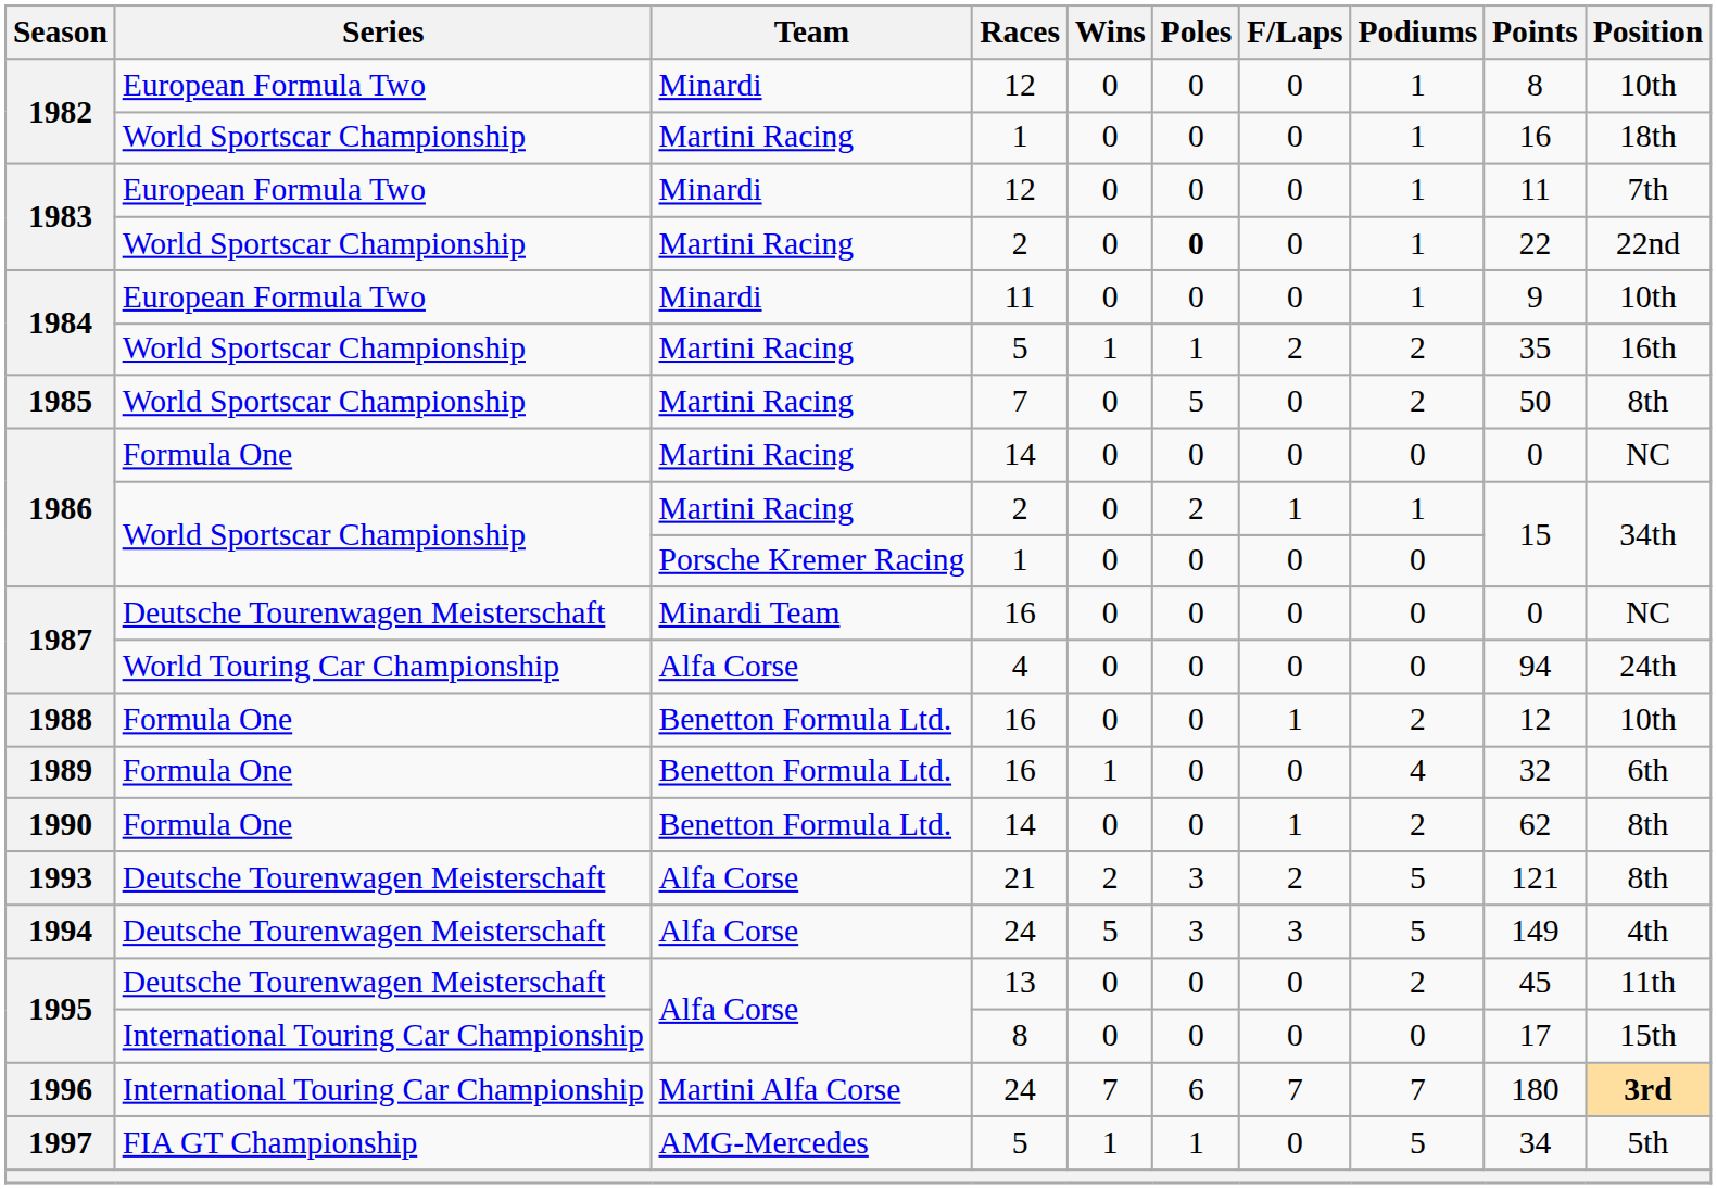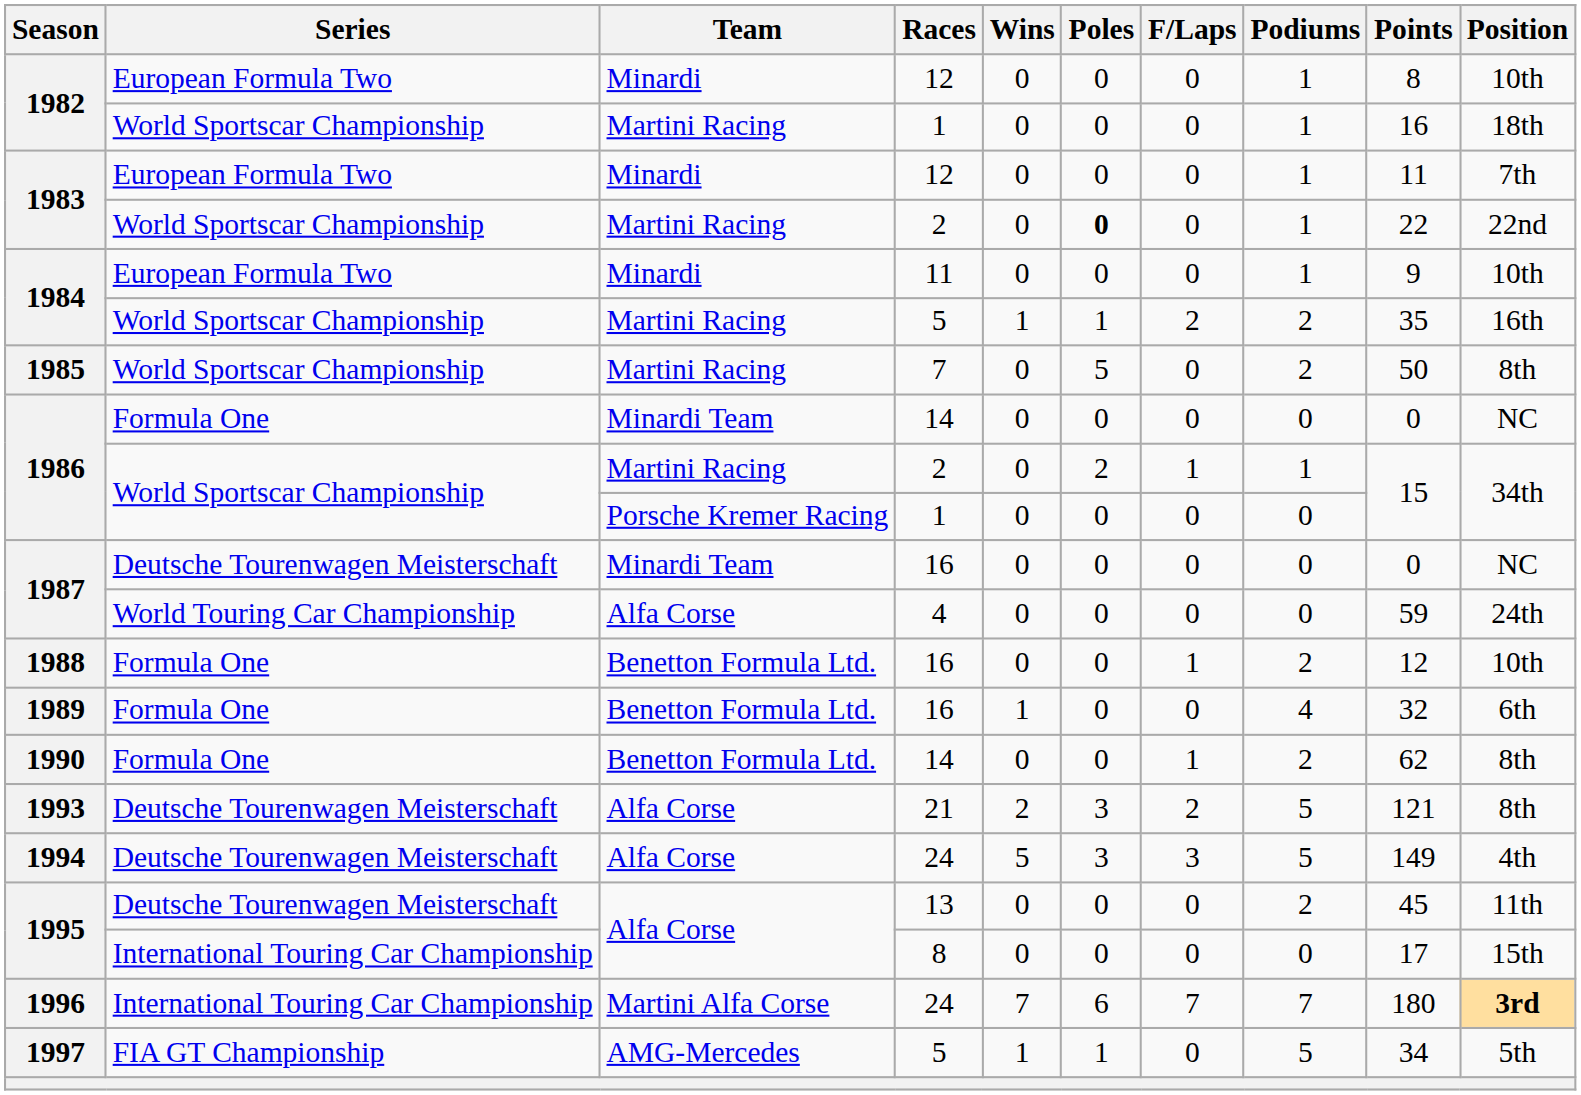 <table class="wikitable" style="font-size: 90%; text-align:center">
 <tr>
 <th>Season</th>
 <th>Series</th>
 <th>Team</th>
 <th>Races</th>
 <th>Wins</th>
 <th>Poles</th>
 <th>F/Laps</th>
 <th>Podiums</th>
 <th>Points</th>
 <th>Position</th>
 </tr>
 <tr>
 <th rowspan=2>1982</th>
 <td align=left><a href='#'>European Formula Two</a></td>
 <td align=left><a href='#'>Minardi</a></td>
 <td>12</td>
 <td>0</td>
 <td>0</td>
 <td>0</td>
 <td>1</td>
 <td>8</td>
 <td>10th</td>
 </tr>
 <tr>
 <td align=left><a href='#'>World Sportscar Championship</a></td>
 <td align=left><a href='#'>Martini Racing</a></td>
 <td>1</td>
 <td>0</td>
 <td>0</td>
 <td>0</td>
 <td>1</td>
 <td>16</td>
 <td>18th</td>
 </tr>
 <tr>
 <th rowspan=2>1983</th>
 <td align=left><a href='#'>European Formula Two</a></td>
 <td align=left><a href='#'>Minardi</a></td>
 <td>12</td>
 <td>0</td>
 <td>0</td>
 <td>0</td>
 <td>1</td>
 <td>11</td>
 <td>7th</td>
 </tr>
 <tr>
 <td align=left><a href='#'>World Sportscar Championship</a></td>
 <td align=left><a href='#'>Martini Racing</a></td>
 <td>2</td>
 <td>0</td>
 <td><strong>0</strong></td>
 <td>0</td>
 <td>1</td>
 <td>22</td>
 <td>22nd</td>
 </tr>
 <tr>
 <th rowspan=2>1984</th>
 <td align=left><a href='#'>European Formula Two</a></td>
 <td align=left><a href='#'>Minardi</a></td>
 <td>11</td>
 <td>0</td>
 <td>0</td>
 <td>0</td>
 <td>1</td>
 <td>9</td>
 <td>10th</td>
 </tr>
 <tr>
 <td align=left><a href='#'>World Sportscar Championship</a></td>
 <td align=left><a href='#'>Martini Racing</a></td>
 <td>5</td>
 <td>1</td>
 <td>1</td>
 <td>2</td>
 <td>2</td>
 <td>35</td>
 <td>16th</td>
 </tr>
 <tr>
 <th>1985</th>
 <td align=left><a href='#'>World Sportscar Championship</a></td>
 <td align=left><a href='#'>Martini Racing</a></td>
 <td>7</td>
 <td>0</td>
 <td>5</td>
 <td>0</td>
 <td>2</td>
 <td>50</td>
 <td>8th</td>
 </tr>
 <tr>
 <th rowspan=3>1986</th>
 <td align=left><a href='#'>Formula One</a></td>
-<td align=left><a href='#'>Martini Racing</a></td>
+<td align=left><a href='#'>Minardi Team</a></td>
 <td>14</td>
 <td>0</td>
 <td>0</td>
 <td>0</td>
 <td>0</td>
 <td>0</td>
 <td>NC</td>
 </tr>
 <tr>
 <td rowspan="2" style="text-align:left" nowrap><a href='#'>World Sportscar Championship</a></td>
 <td align=left><a href='#'>Martini Racing</a></td>
 <td>2</td>
 <td>0</td>
 <td>2</td>
 <td>1</td>
 <td>1</td>
 <td rowspan=2>15</td>
 <td rowspan=2>34th</td>
 </tr>
 <tr>
 <td align=left nowrap><a href='#'>Porsche Kremer Racing</a></td>
 <td>1</td>
 <td>0</td>
 <td>0</td>
 <td>0</td>
 <td>0</td>
 </tr>
 <tr>
 <th rowspan=2>1987</th>
 <td align=left><a href='#'>Deutsche Tourenwagen Meisterschaft</a></td>
 <td align=left><a href='#'>Minardi Team</a></td>
 <td>16</td>
 <td>0</td>
 <td>0</td>
 <td>0</td>
 <td>0</td>
 <td>0</td>
 <td>NC</td>
 </tr>
 <tr>
 <td align=left><a href='#'>World Touring Car Championship</a></td>
 <td align=left><a href='#'>Alfa Corse</a></td>
 <td>4</td>
 <td>0</td>
 <td>0</td>
 <td>0</td>
 <td>0</td>
-<td>94</td>
+<td>59</td>
 <td>24th</td>
 </tr>
 <tr>
 <th>1988</th>
 <td align=left><a href='#'>Formula One</a></td>
 <td align=left><a href='#'>Benetton Formula Ltd.</a></td>
 <td>16</td>
 <td>0</td>
 <td>0</td>
 <td>1</td>
 <td>2</td>
 <td>12</td>
 <td>10th</td>
 </tr>
 <tr>
 <th>1989</th>
 <td align=left><a href='#'>Formula One</a></td>
 <td align=left><a href='#'>Benetton Formula Ltd.</a></td>
 <td>16</td>
 <td>1</td>
 <td>0</td>
 <td>0</td>
 <td>4</td>
 <td>32</td>
 <td>6th</td>
 </tr>
 <tr>
 <th>1990</th>
 <td align=left><a href='#'>Formula One</a></td>
 <td align=left><a href='#'>Benetton Formula Ltd.</a></td>
 <td>14</td>
 <td>0</td>
 <td>0</td>
 <td>1</td>
 <td>2</td>
 <td>62</td>
 <td>8th</td>
 </tr>
 <tr>
 <th>1993</th>
 <td align=left><a href='#'>Deutsche Tourenwagen Meisterschaft</a></td>
 <td align=left><a href='#'>Alfa Corse</a></td>
 <td>21</td>
 <td>2</td>
 <td>3</td>
 <td>2</td>
 <td>5</td>
 <td>121</td>
 <td>8th</td>
 </tr>
 <tr>
 <th>1994</th>
 <td align=left><a href='#'>Deutsche Tourenwagen Meisterschaft</a></td>
 <td align=left><a href='#'>Alfa Corse</a></td>
 <td>24</td>
 <td>5</td>
 <td>3</td>
 <td>3</td>
 <td>5</td>
 <td>149</td>
 <td>4th</td>
 </tr>
 <tr>
 <th rowspan=2>1995</th>
 <td align=left><a href='#'>Deutsche Tourenwagen Meisterschaft</a></td>
 <td rowspan="2" style="text-align:left"><a href='#'>Alfa Corse</a></td>
 <td>13</td>
 <td>0</td>
 <td>0</td>
 <td>0</td>
 <td>2</td>
 <td>45</td>
 <td>11th</td>
 </tr>
 <tr>
 <td align=left><a href='#'>International Touring Car Championship</a></td>
 <td>8</td>
 <td>0</td>
 <td>0</td>
 <td>0</td>
 <td>0</td>
 <td>17</td>
 <td>15th</td>
 </tr>
 <tr>
 <th>1996</th>
 <td align=left nowrap><a href='#'>International Touring Car Championship</a></td>
 <td align=left><a href='#'>Martini Alfa Corse</a></td>
 <td>24</td>
 <td>7</td>
 <td>6</td>
 <td>7</td>
 <td>7</td>
 <td>180</td>
 <td style="background:#FFDF9F"><strong>3rd</strong></td>
 </tr>
 <tr>
 <th>1997</th>
 <td align=left><a href='#'>FIA GT Championship</a></td>
 <td align=left><a href='#'>AMG-Mercedes</a></td>
 <td>5</td>
 <td>1</td>
 <td>1</td>
 <td>0</td>
 <td>5</td>
 <td>34</td>
 <td>5th</td>
 </tr>
 <tr>
 <th colspan="10"></th>
 </tr>
 </table>
